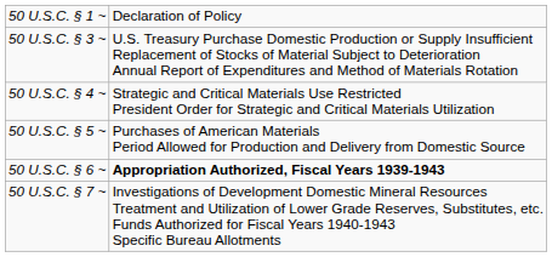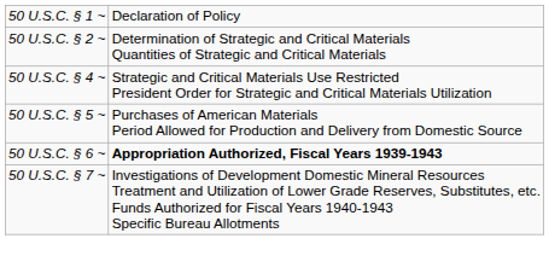 <table class="wikitable">
 <tr>
 <td valign="top"><em>50 U.S.C. § 1 ~</em></td>
 <td>Declaration of Policy</td>
 </tr>
 <tr>
-<td valign="top"><em>50 U.S.C. § 3 ~</em></td>
-<td>U.S. Treasury Purchase Domestic Production or Supply Insufficient<br>Replacement of Stocks of Material Subject to Deterioration<br>Annual Report of Expenditures and Method of Materials Rotation</td>
+<td valign="top"><em>50 U.S.C. § 2 ~</em></td>
+<td>Determination of Strategic and Critical Materials<br>Quantities of Strategic and Critical Materials</td>
 </tr>
 <tr>
 <td valign="top"><em>50 U.S.C. § 4 ~</em></td>
 <td>Strategic and Critical Materials Use Restricted<br>President Order for Strategic and Critical Materials Utilization</td>
 </tr>
 <tr>
 <td valign="top"><em>50 U.S.C. § 5 ~</em></td>
 <td>Purchases of American Materials<br>Period Allowed for Production and Delivery from Domestic Source</td>
 </tr>
 <tr>
 <td valign="top"><em>50 U.S.C. § 6 ~</em></td>
 <td><strong>Appropriation Authorized, Fiscal Years 1939-1943</strong></td>
 </tr>
 <tr>
 <td valign="top"><em>50 U.S.C. § 7 ~</em></td>
 <td>Investigations of Development Domestic Mineral Resources<br>Treatment and Utilization of Lower Grade Reserves, Substitutes, etc.<br>Funds Authorized for Fiscal Years 1940-1943<br>Specific Bureau Allotments</td>
 </tr>
 </table>
